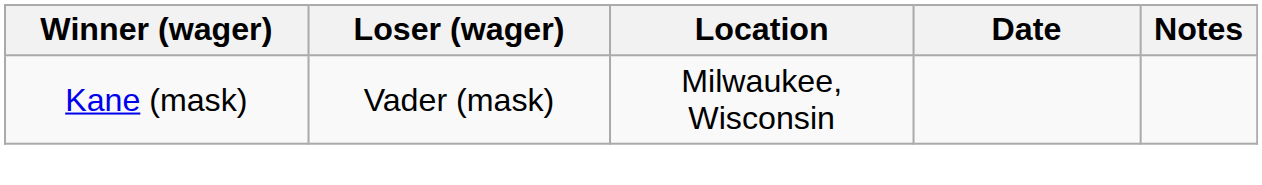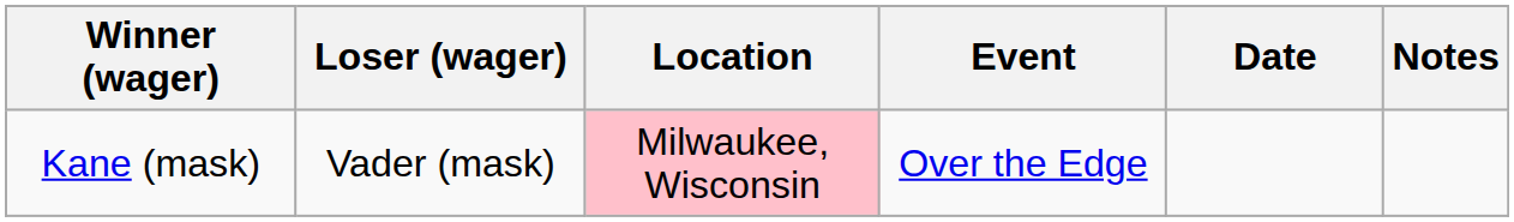 <table class="wikitable sortable" width=100%  style="text-align: center">
 <tr>
 <th width=20% scope="col">Winner (wager)</th>
 <th width=20% scope="col">Loser (wager)</th>
 <th width=20% scope="col">Location</th>
+<th width=20% scope="col">Event</th>
 <th width=15% scope="col">Date</th>
 <th class="unsortable" width=5% scope="col">Notes</th>
 </tr>
 <tr>
 <td><a href='#'>Kane</a> (mask)</td>
 <td>Vader (mask)</td>
-<td>Milwaukee, Wisconsin</td>
+<td style="background: pink;">Milwaukee, Wisconsin</td>
+<td><a href='#'>Over the Edge</a></td>
 <td></td>
 <td></td>
 </tr>
 </table>
